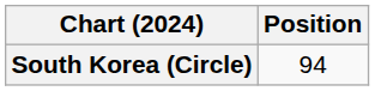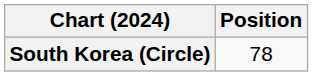 <table class="wikitable plainrowheaders" style="text-align:center">
 <tr>
 <th scope="col">Chart (2024)</th>
 <th scope="col">Position</th>
 </tr>
 <tr>
 <th scope="row">South Korea (Circle)</th>
-<td>94</td>
+<td>78</td>
 </tr>
 </table>
